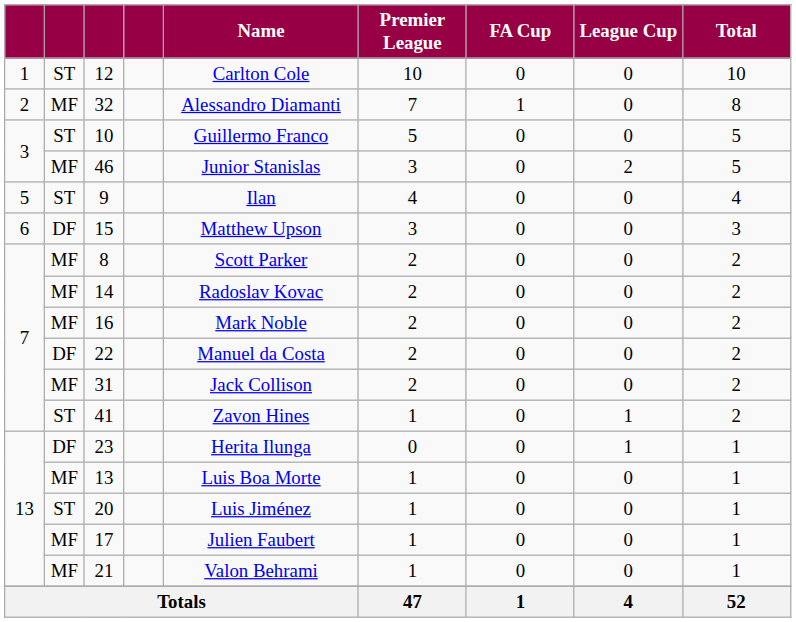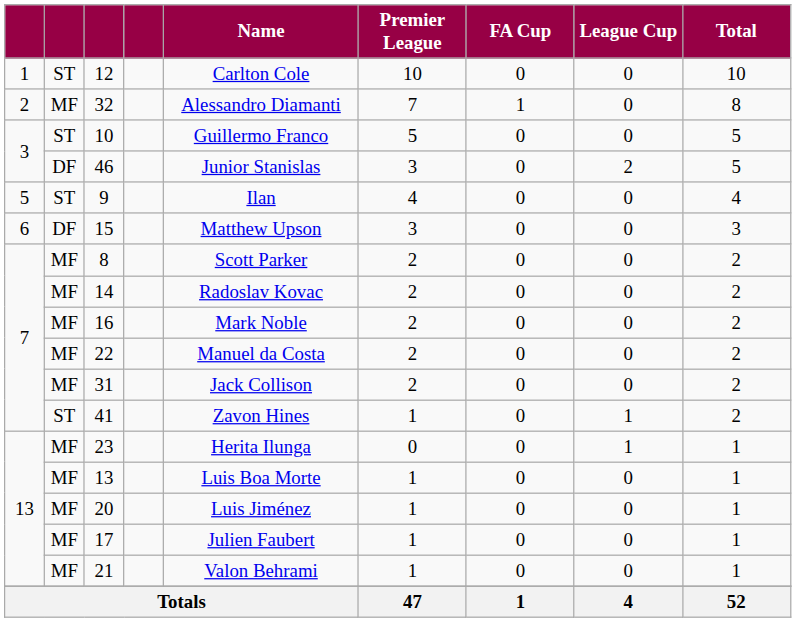 <table class="wikitable sortable" style="font-size: 95%; text-align: center;">
 <tr>
 <th style="width:25px; background:#970045; color:white;"></th>
 <th style="width:25px; background:#970045; color:white;"></th>
 <th style="width:25px; background:#970045; color:white;"></th>
 <th style="width:25px; background:#970045; color:white;"></th>
 <th style="width:150px; background:#970045; color:white;">Name</th>
 <th style="width:80px; background:#970045; color:white;">Premier League</th>
 <th style="width:80px; background:#970045; color:white;">FA Cup</th>
 <th style="width:80px; background:#970045; color:white;">League Cup</th>
 <th style="width:80px; background:#970045; color:white;">Total</th>
 </tr>
 <tr>
 <td>1</td>
 <td>ST</td>
 <td>12</td>
 <td></td>
 <td data-sort-value="Cole, Carlton"><a href='#'>Carlton Cole</a></td>
 <td>10</td>
 <td>0</td>
 <td>0</td>
 <td>10</td>
 </tr>
 <tr>
 <td>2</td>
 <td>MF</td>
 <td>32</td>
 <td></td>
 <td data-sort-value="Diamanti, Alessandro"><a href='#'>Alessandro Diamanti</a></td>
 <td>7</td>
 <td>1</td>
 <td>0</td>
 <td>8</td>
 </tr>
 <tr>
 <td rowspan=2>3</td>
 <td>ST</td>
 <td>10</td>
 <td></td>
 <td data-sort-value="Franco, Guillermo"><a href='#'>Guillermo Franco</a></td>
 <td>5</td>
 <td>0</td>
 <td>0</td>
 <td>5</td>
 </tr>
 <tr>
-<td>MF</td>
+<td>DF</td>
 <td>46</td>
 <td></td>
 <td data-sort-value="Stanislas, Junior"><a href='#'>Junior Stanislas</a></td>
 <td>3</td>
 <td>0</td>
 <td>2</td>
 <td>5</td>
 </tr>
 <tr>
 <td>5</td>
 <td>ST</td>
 <td>9</td>
 <td></td>
 <td data-sort-value="Ilan"><a href='#'>Ilan</a></td>
 <td>4</td>
 <td>0</td>
 <td>0</td>
 <td>4</td>
 </tr>
 <tr>
 <td>6</td>
 <td>DF</td>
 <td>15</td>
 <td></td>
 <td data-sort-value="Upson, Matthew"><a href='#'>Matthew Upson</a></td>
 <td>3</td>
 <td>0</td>
 <td>0</td>
 <td>3</td>
 </tr>
 <tr>
 <td rowspan=6>7</td>
 <td>MF</td>
 <td>8</td>
 <td></td>
 <td data-sort-value="Parker, Scott"><a href='#'>Scott Parker</a></td>
 <td>2</td>
 <td>0</td>
 <td>0</td>
 <td>2</td>
 </tr>
 <tr>
 <td>MF</td>
 <td>14</td>
 <td></td>
 <td data-sort-value="Kovac, Radoslav"><a href='#'>Radoslav Kovac</a></td>
 <td>2</td>
 <td>0</td>
 <td>0</td>
 <td>2</td>
 </tr>
 <tr>
 <td>MF</td>
 <td>16</td>
 <td></td>
 <td data-sort-value="Noble, Mark"><a href='#'>Mark Noble</a></td>
 <td>2</td>
 <td>0</td>
 <td>0</td>
 <td>2</td>
 </tr>
 <tr>
-<td>DF</td>
+<td>MF</td>
 <td>22</td>
 <td></td>
 <td data-sort-value="da Costa, Manuel"><a href='#'>Manuel da Costa</a></td>
 <td>2</td>
 <td>0</td>
 <td>0</td>
 <td>2</td>
 </tr>
 <tr>
 <td>MF</td>
 <td>31</td>
 <td></td>
 <td data-sort-value="Collison, Jack"><a href='#'>Jack Collison</a></td>
 <td>2</td>
 <td>0</td>
 <td>0</td>
 <td>2</td>
 </tr>
 <tr>
 <td>ST</td>
 <td>41</td>
 <td></td>
 <td data-sort-value="Hines, Zavon"><a href='#'>Zavon Hines</a></td>
 <td>1</td>
 <td>0</td>
 <td>1</td>
 <td>2</td>
 </tr>
 <tr>
 <td rowspan=5>13</td>
-<td>DF</td>
+<td>MF</td>
 <td>23</td>
 <td></td>
 <td data-sort-value="Ilunga, Herita"><a href='#'>Herita Ilunga</a></td>
 <td>0</td>
 <td>0</td>
 <td>1</td>
 <td>1</td>
 </tr>
 <tr>
 <td>MF</td>
 <td>13</td>
 <td></td>
 <td data-sort-value="Boa Morte, Luis"><a href='#'>Luis Boa Morte</a></td>
 <td>1</td>
 <td>0</td>
 <td>0</td>
 <td>1</td>
 </tr>
 <tr>
-<td>ST</td>
+<td>MF</td>
 <td>20</td>
 <td></td>
 <td data-sort-value="Jimenez, Luis"><a href='#'>Luis Jiménez</a></td>
 <td>1</td>
 <td>0</td>
 <td>0</td>
 <td>1</td>
 </tr>
 <tr>
 <td>MF</td>
 <td>17</td>
 <td></td>
 <td data-sort-value="Faubert, Julien"><a href='#'>Julien Faubert</a></td>
 <td>1</td>
 <td>0</td>
 <td>0</td>
 <td>1</td>
 </tr>
 <tr>
 <td>MF</td>
 <td>21</td>
 <td></td>
 <td data-sort-value="Behrami, Valon"><a href='#'>Valon Behrami</a></td>
 <td>1</td>
 <td>0</td>
 <td>0</td>
 <td>1</td>
 </tr>
 <tr class="sortbottom">
 </tr>
 <tr class="sortbottom">
 <th colspan=5>Totals</th>
 <th>47</th>
 <th>1</th>
 <th>4</th>
 <th>52</th>
 </tr>
 </table>
